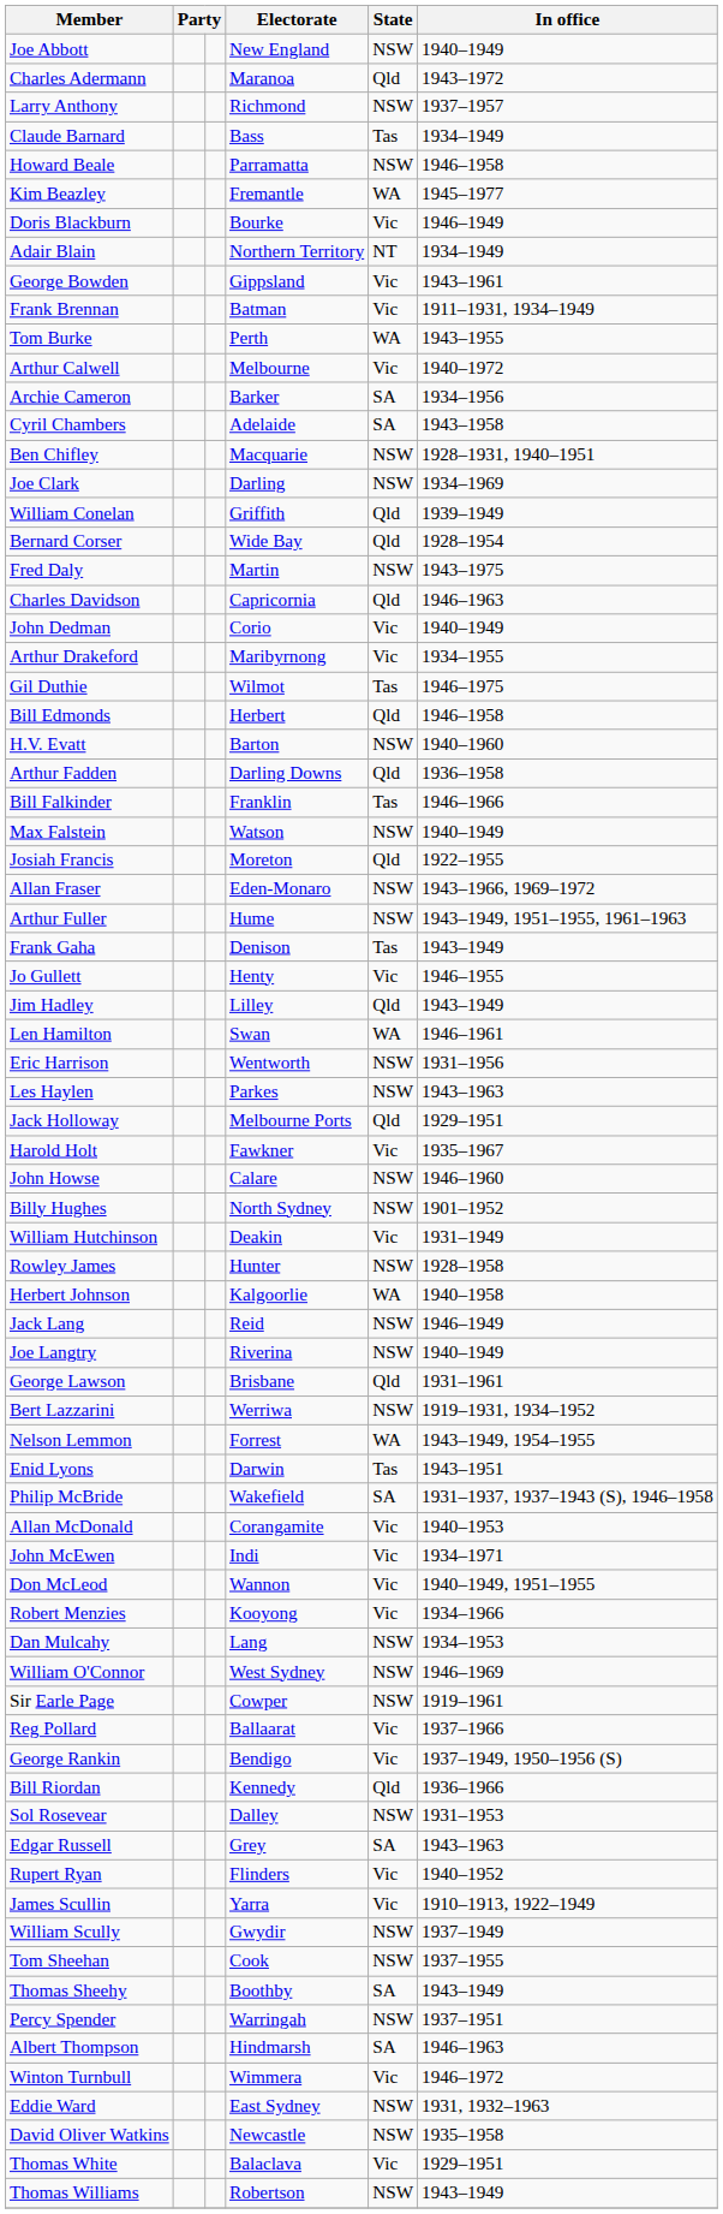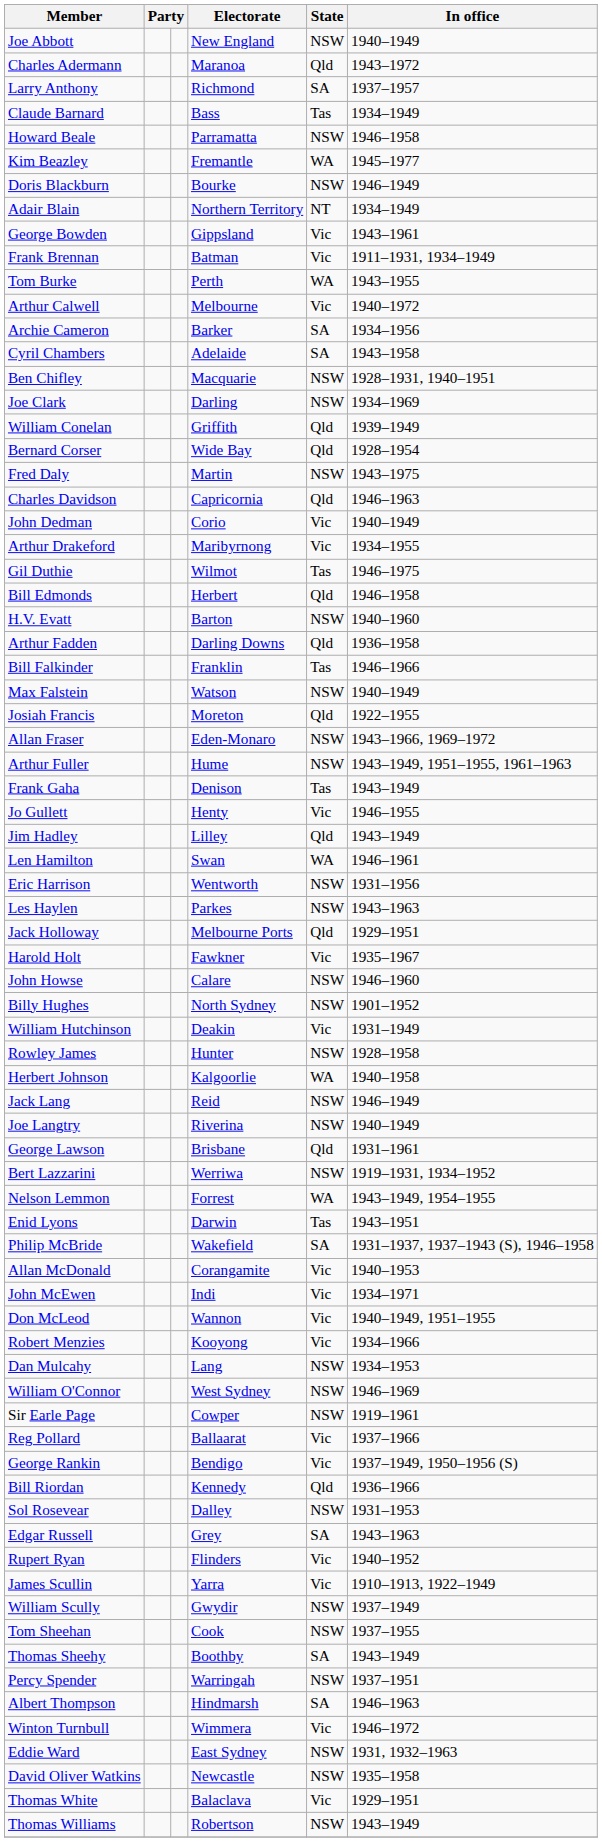 <table class="wikitable sortable">
 <tr>
 <th>Member</th>
 <th colspan=2>Party</th>
 <th>Electorate</th>
 <th>State</th>
 <th>In office</th>
 </tr>
 <tr>
 <td><a href='#'>Joe Abbott</a></td>
 <td> </td>
 <td></td>
 <td><a href='#'>New England</a></td>
 <td>NSW</td>
 <td>1940–1949</td>
 </tr>
 <tr>
 <td><a href='#'>Charles Adermann</a></td>
 <td> </td>
 <td></td>
 <td><a href='#'>Maranoa</a></td>
 <td>Qld</td>
 <td>1943–1972</td>
 </tr>
 <tr>
 <td><a href='#'>Larry Anthony</a></td>
 <td> </td>
 <td></td>
 <td><a href='#'>Richmond</a></td>
-<td>NSW</td>
+<td>SA</td>
 <td>1937–1957</td>
 </tr>
 <tr>
 <td><a href='#'>Claude Barnard</a></td>
 <td> </td>
 <td></td>
 <td><a href='#'>Bass</a></td>
 <td>Tas</td>
 <td>1934–1949</td>
 </tr>
 <tr>
 <td><a href='#'>Howard Beale</a></td>
 <td> </td>
 <td></td>
 <td><a href='#'>Parramatta</a></td>
 <td>NSW</td>
 <td>1946–1958</td>
 </tr>
 <tr>
 <td><a href='#'>Kim Beazley</a></td>
 <td> </td>
 <td></td>
 <td><a href='#'>Fremantle</a></td>
 <td>WA</td>
 <td>1945–1977</td>
 </tr>
 <tr>
 <td><a href='#'>Doris Blackburn</a></td>
 <td> </td>
 <td></td>
 <td><a href='#'>Bourke</a></td>
-<td>Vic</td>
+<td>NSW</td>
 <td>1946–1949</td>
 </tr>
 <tr>
 <td><a href='#'>Adair Blain</a></td>
 <td> </td>
 <td></td>
 <td><a href='#'>Northern Territory</a></td>
 <td>NT</td>
 <td>1934–1949</td>
 </tr>
 <tr>
 <td><a href='#'>George Bowden</a></td>
 <td> </td>
 <td></td>
 <td><a href='#'>Gippsland</a></td>
 <td>Vic</td>
 <td>1943–1961</td>
 </tr>
 <tr>
 <td><a href='#'>Frank Brennan</a></td>
 <td> </td>
 <td></td>
 <td><a href='#'>Batman</a></td>
 <td>Vic</td>
 <td>1911–1931, 1934–1949</td>
 </tr>
 <tr>
 <td><a href='#'>Tom Burke</a></td>
 <td> </td>
 <td></td>
 <td><a href='#'>Perth</a></td>
 <td>WA</td>
 <td>1943–1955</td>
 </tr>
 <tr>
 <td><a href='#'>Arthur Calwell</a></td>
 <td> </td>
 <td></td>
 <td><a href='#'>Melbourne</a></td>
 <td>Vic</td>
 <td>1940–1972</td>
 </tr>
 <tr>
 <td><a href='#'>Archie Cameron</a></td>
 <td> </td>
 <td></td>
 <td><a href='#'>Barker</a></td>
 <td>SA</td>
 <td>1934–1956</td>
 </tr>
 <tr>
 <td><a href='#'>Cyril Chambers</a></td>
 <td> </td>
 <td></td>
 <td><a href='#'>Adelaide</a></td>
 <td>SA</td>
 <td>1943–1958</td>
 </tr>
 <tr>
 <td><a href='#'>Ben Chifley</a></td>
 <td> </td>
 <td></td>
 <td><a href='#'>Macquarie</a></td>
 <td>NSW</td>
 <td>1928–1931, 1940–1951</td>
 </tr>
 <tr>
 <td><a href='#'>Joe Clark</a></td>
 <td> </td>
 <td></td>
 <td><a href='#'>Darling</a></td>
 <td>NSW</td>
 <td>1934–1969</td>
 </tr>
 <tr>
 <td><a href='#'>William Conelan</a></td>
 <td> </td>
 <td></td>
 <td><a href='#'>Griffith</a></td>
 <td>Qld</td>
 <td>1939–1949</td>
 </tr>
 <tr>
 <td><a href='#'>Bernard Corser</a></td>
 <td> </td>
 <td></td>
 <td><a href='#'>Wide Bay</a></td>
 <td>Qld</td>
 <td>1928–1954</td>
 </tr>
 <tr>
 <td><a href='#'>Fred Daly</a></td>
 <td> </td>
 <td></td>
 <td><a href='#'>Martin</a></td>
 <td>NSW</td>
 <td>1943–1975</td>
 </tr>
 <tr>
 <td><a href='#'>Charles Davidson</a></td>
 <td> </td>
 <td></td>
 <td><a href='#'>Capricornia</a></td>
 <td>Qld</td>
 <td>1946–1963</td>
 </tr>
 <tr>
 <td><a href='#'>John Dedman</a></td>
 <td> </td>
 <td></td>
 <td><a href='#'>Corio</a></td>
 <td>Vic</td>
 <td>1940–1949</td>
 </tr>
 <tr>
 <td><a href='#'>Arthur Drakeford</a></td>
 <td> </td>
 <td></td>
 <td><a href='#'>Maribyrnong</a></td>
 <td>Vic</td>
 <td>1934–1955</td>
 </tr>
 <tr>
 <td><a href='#'>Gil Duthie</a></td>
 <td> </td>
 <td></td>
 <td><a href='#'>Wilmot</a></td>
 <td>Tas</td>
 <td>1946–1975</td>
 </tr>
 <tr>
 <td><a href='#'>Bill Edmonds</a></td>
 <td> </td>
 <td></td>
 <td><a href='#'>Herbert</a></td>
 <td>Qld</td>
 <td>1946–1958</td>
 </tr>
 <tr>
 <td><a href='#'>H.V. Evatt</a></td>
 <td> </td>
 <td></td>
 <td><a href='#'>Barton</a></td>
 <td>NSW</td>
 <td>1940–1960</td>
 </tr>
 <tr>
 <td><a href='#'>Arthur Fadden</a></td>
 <td> </td>
 <td></td>
 <td><a href='#'>Darling Downs</a></td>
 <td>Qld</td>
 <td>1936–1958</td>
 </tr>
 <tr>
 <td><a href='#'>Bill Falkinder</a></td>
 <td> </td>
 <td></td>
 <td><a href='#'>Franklin</a></td>
 <td>Tas</td>
 <td>1946–1966</td>
 </tr>
 <tr>
 <td><a href='#'>Max Falstein</a></td>
 <td> </td>
 <td></td>
 <td><a href='#'>Watson</a></td>
 <td>NSW</td>
 <td>1940–1949</td>
 </tr>
 <tr>
 <td><a href='#'>Josiah Francis</a></td>
 <td> </td>
 <td></td>
 <td><a href='#'>Moreton</a></td>
 <td>Qld</td>
 <td>1922–1955</td>
 </tr>
 <tr>
 <td><a href='#'>Allan Fraser</a></td>
 <td> </td>
 <td></td>
 <td><a href='#'>Eden-Monaro</a></td>
 <td>NSW</td>
 <td>1943–1966, 1969–1972</td>
 </tr>
 <tr>
 <td><a href='#'>Arthur Fuller</a></td>
 <td> </td>
 <td></td>
 <td><a href='#'>Hume</a></td>
 <td>NSW</td>
 <td>1943–1949, 1951–1955, 1961–1963</td>
 </tr>
 <tr>
 <td><a href='#'>Frank Gaha</a></td>
 <td> </td>
 <td></td>
 <td><a href='#'>Denison</a></td>
 <td>Tas</td>
 <td>1943–1949</td>
 </tr>
 <tr>
 <td><a href='#'>Jo Gullett</a></td>
 <td> </td>
 <td></td>
 <td><a href='#'>Henty</a></td>
 <td>Vic</td>
 <td>1946–1955</td>
 </tr>
 <tr>
 <td><a href='#'>Jim Hadley</a></td>
 <td> </td>
 <td></td>
 <td><a href='#'>Lilley</a></td>
 <td>Qld</td>
 <td>1943–1949</td>
 </tr>
 <tr>
 <td><a href='#'>Len Hamilton</a></td>
 <td> </td>
 <td></td>
 <td><a href='#'>Swan</a></td>
 <td>WA</td>
 <td>1946–1961</td>
 </tr>
 <tr>
 <td><a href='#'>Eric Harrison</a></td>
 <td> </td>
 <td></td>
 <td><a href='#'>Wentworth</a></td>
 <td>NSW</td>
 <td>1931–1956</td>
 </tr>
 <tr>
 <td><a href='#'>Les Haylen</a></td>
 <td> </td>
 <td></td>
 <td><a href='#'>Parkes</a></td>
 <td>NSW</td>
 <td>1943–1963</td>
 </tr>
 <tr>
 <td><a href='#'>Jack Holloway</a></td>
 <td> </td>
 <td></td>
 <td><a href='#'>Melbourne Ports</a></td>
 <td>Qld</td>
 <td>1929–1951</td>
 </tr>
 <tr>
 <td><a href='#'>Harold Holt</a></td>
 <td> </td>
 <td></td>
 <td><a href='#'>Fawkner</a></td>
 <td>Vic</td>
 <td>1935–1967</td>
 </tr>
 <tr>
 <td><a href='#'>John Howse</a></td>
 <td> </td>
 <td></td>
 <td><a href='#'>Calare</a></td>
 <td>NSW</td>
 <td>1946–1960</td>
 </tr>
 <tr>
 <td><a href='#'>Billy Hughes</a></td>
 <td> </td>
 <td></td>
 <td><a href='#'>North Sydney</a></td>
 <td>NSW</td>
 <td>1901–1952</td>
 </tr>
 <tr>
 <td><a href='#'>William Hutchinson</a></td>
 <td> </td>
 <td></td>
 <td><a href='#'>Deakin</a></td>
 <td>Vic</td>
 <td>1931–1949</td>
 </tr>
 <tr>
 <td><a href='#'>Rowley James</a></td>
 <td> </td>
 <td></td>
 <td><a href='#'>Hunter</a></td>
 <td>NSW</td>
 <td>1928–1958</td>
 </tr>
 <tr>
 <td><a href='#'>Herbert Johnson</a></td>
 <td> </td>
 <td></td>
 <td><a href='#'>Kalgoorlie</a></td>
 <td>WA</td>
 <td>1940–1958</td>
 </tr>
 <tr>
 <td><a href='#'>Jack Lang</a></td>
 <td> </td>
 <td></td>
 <td><a href='#'>Reid</a></td>
 <td>NSW</td>
 <td>1946–1949</td>
 </tr>
 <tr>
 <td><a href='#'>Joe Langtry</a></td>
 <td> </td>
 <td></td>
 <td><a href='#'>Riverina</a></td>
 <td>NSW</td>
 <td>1940–1949</td>
 </tr>
 <tr>
 <td><a href='#'>George Lawson</a></td>
 <td> </td>
 <td></td>
 <td><a href='#'>Brisbane</a></td>
 <td>Qld</td>
 <td>1931–1961</td>
 </tr>
 <tr>
 <td><a href='#'>Bert Lazzarini</a></td>
 <td> </td>
 <td></td>
 <td><a href='#'>Werriwa</a></td>
 <td>NSW</td>
 <td>1919–1931, 1934–1952</td>
 </tr>
 <tr>
 <td><a href='#'>Nelson Lemmon</a></td>
 <td> </td>
 <td></td>
 <td><a href='#'>Forrest</a></td>
 <td>WA</td>
 <td>1943–1949, 1954–1955</td>
 </tr>
 <tr>
 <td><a href='#'>Enid Lyons</a></td>
 <td> </td>
 <td></td>
 <td><a href='#'>Darwin</a></td>
 <td>Tas</td>
 <td>1943–1951</td>
 </tr>
 <tr>
 <td><a href='#'>Philip McBride</a></td>
 <td> </td>
 <td></td>
 <td><a href='#'>Wakefield</a></td>
 <td>SA</td>
 <td>1931–1937, 1937–1943 (S), 1946–1958</td>
 </tr>
 <tr>
 <td><a href='#'>Allan McDonald</a></td>
 <td> </td>
 <td></td>
 <td><a href='#'>Corangamite</a></td>
 <td>Vic</td>
 <td>1940–1953</td>
 </tr>
 <tr>
 <td><a href='#'>John McEwen</a></td>
 <td> </td>
 <td></td>
 <td><a href='#'>Indi</a></td>
 <td>Vic</td>
 <td>1934–1971</td>
 </tr>
 <tr>
 <td><a href='#'>Don McLeod</a></td>
 <td> </td>
 <td></td>
 <td><a href='#'>Wannon</a></td>
 <td>Vic</td>
 <td>1940–1949, 1951–1955</td>
 </tr>
 <tr>
 <td><a href='#'>Robert Menzies</a></td>
 <td> </td>
 <td></td>
 <td><a href='#'>Kooyong</a></td>
 <td>Vic</td>
 <td>1934–1966</td>
 </tr>
 <tr>
 <td><a href='#'>Dan Mulcahy</a></td>
 <td> </td>
 <td></td>
 <td><a href='#'>Lang</a></td>
 <td>NSW</td>
 <td>1934–1953</td>
 </tr>
 <tr>
 <td><a href='#'>William O'Connor</a></td>
 <td> </td>
 <td></td>
 <td><a href='#'>West Sydney</a></td>
 <td>NSW</td>
 <td>1946–1969</td>
 </tr>
 <tr>
 <td>Sir <a href='#'>Earle Page</a></td>
 <td> </td>
 <td></td>
 <td><a href='#'>Cowper</a></td>
 <td>NSW</td>
 <td>1919–1961</td>
 </tr>
 <tr>
 <td><a href='#'>Reg Pollard</a></td>
 <td> </td>
 <td></td>
 <td><a href='#'>Ballaarat</a></td>
 <td>Vic</td>
 <td>1937–1966</td>
 </tr>
 <tr>
 <td><a href='#'>George Rankin</a></td>
 <td> </td>
 <td></td>
 <td><a href='#'>Bendigo</a></td>
 <td>Vic</td>
 <td>1937–1949, 1950–1956 (S)</td>
 </tr>
 <tr>
 <td><a href='#'>Bill Riordan</a></td>
 <td> </td>
 <td></td>
 <td><a href='#'>Kennedy</a></td>
 <td>Qld</td>
 <td>1936–1966</td>
 </tr>
 <tr>
 <td><a href='#'>Sol Rosevear</a></td>
 <td> </td>
 <td></td>
 <td><a href='#'>Dalley</a></td>
 <td>NSW</td>
 <td>1931–1953</td>
 </tr>
 <tr>
 <td><a href='#'>Edgar Russell</a></td>
 <td> </td>
 <td></td>
 <td><a href='#'>Grey</a></td>
 <td>SA</td>
 <td>1943–1963</td>
 </tr>
 <tr>
 <td><a href='#'>Rupert Ryan</a></td>
 <td> </td>
 <td></td>
 <td><a href='#'>Flinders</a></td>
 <td>Vic</td>
 <td>1940–1952</td>
 </tr>
 <tr>
 <td><a href='#'>James Scullin</a></td>
 <td> </td>
 <td></td>
 <td><a href='#'>Yarra</a></td>
 <td>Vic</td>
 <td>1910–1913, 1922–1949</td>
 </tr>
 <tr>
 <td><a href='#'>William Scully</a></td>
 <td> </td>
 <td></td>
 <td><a href='#'>Gwydir</a></td>
 <td>NSW</td>
 <td>1937–1949</td>
 </tr>
 <tr>
 <td><a href='#'>Tom Sheehan</a></td>
 <td> </td>
 <td></td>
 <td><a href='#'>Cook</a></td>
 <td>NSW</td>
 <td>1937–1955</td>
 </tr>
 <tr>
 <td><a href='#'>Thomas Sheehy</a></td>
 <td> </td>
 <td></td>
 <td><a href='#'>Boothby</a></td>
 <td>SA</td>
 <td>1943–1949</td>
 </tr>
 <tr>
 <td><a href='#'>Percy Spender</a></td>
 <td> </td>
 <td></td>
 <td><a href='#'>Warringah</a></td>
 <td>NSW</td>
 <td>1937–1951</td>
 </tr>
 <tr>
 <td><a href='#'>Albert Thompson</a></td>
 <td> </td>
 <td></td>
 <td><a href='#'>Hindmarsh</a></td>
 <td>SA</td>
 <td>1946–1963</td>
 </tr>
 <tr>
 <td><a href='#'>Winton Turnbull</a></td>
 <td> </td>
 <td></td>
 <td><a href='#'>Wimmera</a></td>
 <td>Vic</td>
 <td>1946–1972</td>
 </tr>
 <tr>
 <td><a href='#'>Eddie Ward</a></td>
 <td> </td>
 <td></td>
 <td><a href='#'>East Sydney</a></td>
 <td>NSW</td>
 <td>1931, 1932–1963</td>
 </tr>
 <tr>
 <td><a href='#'>David Oliver Watkins</a></td>
 <td> </td>
 <td></td>
 <td><a href='#'>Newcastle</a></td>
 <td>NSW</td>
 <td>1935–1958</td>
 </tr>
 <tr>
 <td><a href='#'>Thomas White</a></td>
 <td> </td>
 <td></td>
 <td><a href='#'>Balaclava</a></td>
 <td>Vic</td>
 <td>1929–1951</td>
 </tr>
 <tr>
 <td><a href='#'>Thomas Williams</a></td>
 <td> </td>
 <td></td>
 <td><a href='#'>Robertson</a></td>
 <td>NSW</td>
 <td>1943–1949</td>
 </tr>
 <tr>
 </tr>
 </table>
